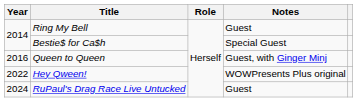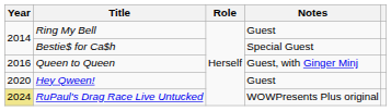 <table class="wikitable">
 <tr>
 <th>Year</th>
 <th>Title</th>
 <th>Role</th>
 <th>Notes</th>
 <th></th>
 </tr>
 <tr>
 <td rowspan="2">2014</td>
 <td><em>Ring My Bell</em></td>
 <td rowspan="5">Herself</td>
 <td>Guest</td>
 <td style="text-align: center;"></td>
 </tr>
 <tr>
 <td><em>Bestie$ for Ca$h</em></td>
 <td>Special Guest</td>
 <td style="text-align: center;"></td>
 </tr>
 <tr>
 <td>2016</td>
 <td><em>Queen to Queen</em></td>
 <td>Guest, with <a href='#'>Ginger Minj</a></td>
 <td style="text-align: center;"></td>
 </tr>
 <tr>
-<td>2022</td>
+<td>2020</td>
 <td><em><a href='#'>Hey Qween!</a></em></td>
+<td>Guest</td>
+<td style="text-align: center;"></td>
+</tr>
+<tr>
+<td style="background: khaki;">2024</td>
+<td><em><a href='#'>RuPaul's Drag Race Live Untucked</a></em></td>
 <td>WOWPresents Plus original</td>
 <td style="text-align: center;"></td>
 </tr>
-<tr>
-<td>2024</td>
-<td><em><a href='#'>RuPaul's Drag Race Live Untucked</a></em></td>
-<td>Guest</td>
-<td style="text-align: center;"></td>
-</tr>
 </table>
